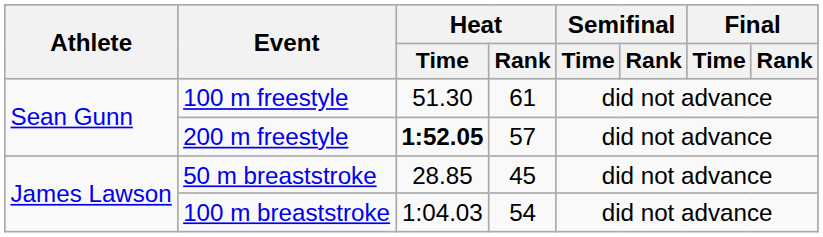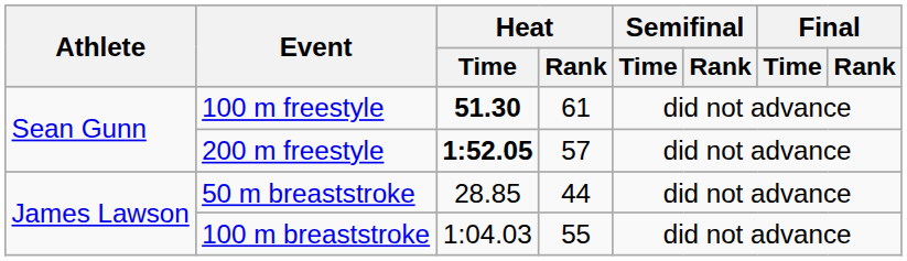 <table class=wikitable style=font-size:90%>
 <tr>
 <th rowspan=2>Athlete</th>
 <th rowspan=2>Event</th>
 <th colspan=2>Heat</th>
 <th colspan=2>Semifinal</th>
 <th colspan=2>Final</th>
 </tr>
 <tr style=font-size:95%>
 <th>Time</th>
 <th>Rank</th>
 <th>Time</th>
 <th>Rank</th>
 <th>Time</th>
 <th>Rank</th>
 </tr>
 <tr align=center>
 <td align=left rowspan=2><a href='#'>Sean Gunn</a></td>
 <td align=left><a href='#'>100 m freestyle</a></td>
-<td>51.30</td>
+<td><strong>51.30</strong></td>
 <td>61</td>
 <td colspan=4>did not advance</td>
 </tr>
 <tr align=center>
 <td align=left><a href='#'>200 m freestyle</a></td>
 <td><strong>1:52.05</strong></td>
 <td>57</td>
 <td colspan=4>did not advance</td>
 </tr>
 <tr align=center>
 <td align=left rowspan=2><a href='#'>James Lawson</a></td>
 <td align=left><a href='#'>50 m breaststroke</a></td>
 <td>28.85</td>
-<td>45</td>
+<td>44</td>
 <td colspan=4>did not advance</td>
 </tr>
 <tr align=center>
 <td align=left><a href='#'>100 m breaststroke</a></td>
 <td>1:04.03</td>
-<td>54</td>
+<td>55</td>
 <td colspan=4>did not advance</td>
 </tr>
 </table>
